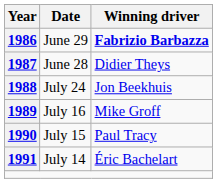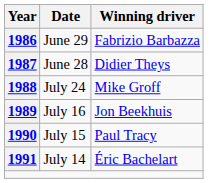 <table class="wikitable" style="font-size: 95%;">
 <tr>
 <th>Year</th>
 <th>Date</th>
 <th>Winning driver</th>
 </tr>
 <tr>
 <th><a href='#'>1986</a></th>
 <td>June 29</td>
-<td><strong> <a href='#'>Fabrizio Barbazza</a></strong></td>
+<td> <a href='#'>Fabrizio Barbazza</a></td>
 </tr>
 <tr>
 <th><a href='#'>1987</a></th>
 <td>June 28</td>
 <td> <a href='#'>Didier Theys</a></td>
 </tr>
 <tr>
 <th><a href='#'>1988</a></th>
 <td>July 24</td>
-<td> <a href='#'>Jon Beekhuis</a></td>
+<td> <a href='#'>Mike Groff</a></td>
 </tr>
 <tr>
 <th><a href='#'>1989</a></th>
 <td>July 16</td>
-<td> <a href='#'>Mike Groff</a></td>
+<td> <a href='#'>Jon Beekhuis</a></td>
 </tr>
 <tr>
 <th><a href='#'>1990</a></th>
 <td>July 15</td>
 <td> <a href='#'>Paul Tracy</a></td>
 </tr>
 <tr>
 <th><a href='#'>1991</a></th>
 <td>July 14</td>
 <td> <a href='#'>Éric Bachelart</a></td>
 </tr>
 <tr>
 <td style="text-align:center;" colspan=3></td>
 </tr>
 </table>
